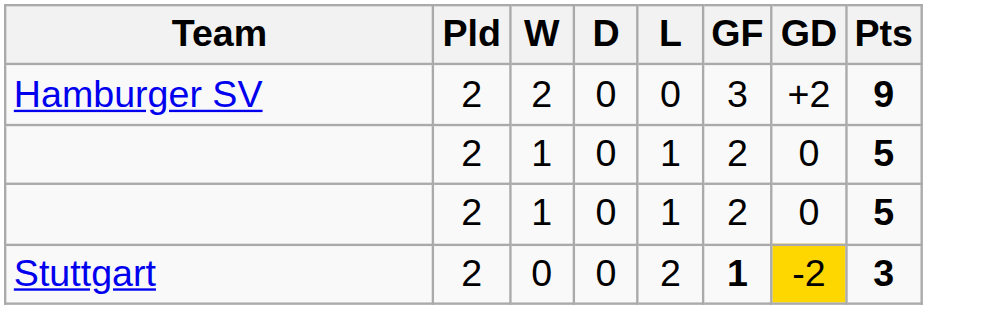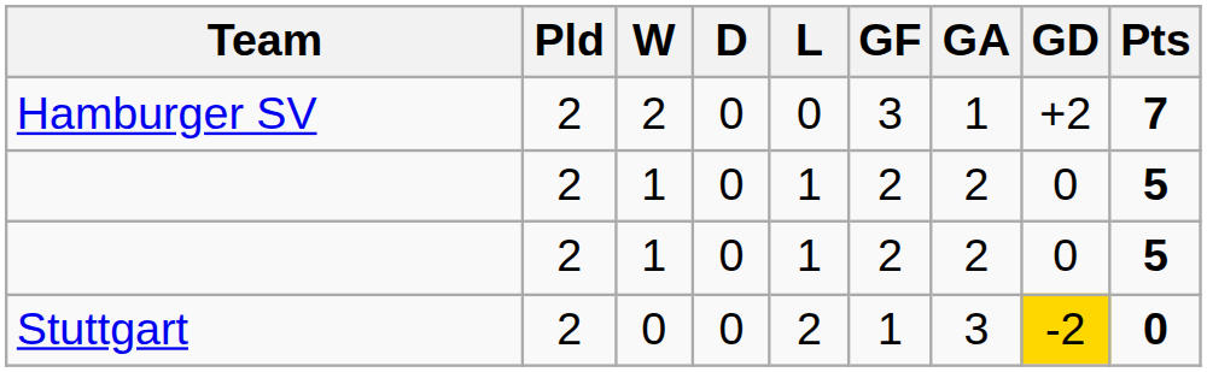 <table class="wikitable" style="text-align:center;">
 <tr>
 <th width=175>Team</th>
 <th width=20  abbr="Played">Pld</th>
 <th width=20  abbr="Won">W</th>
 <th width=20  abbr="Drawn">D</th>
 <th width=20  abbr="Lost">L</th>
 <th width=20  abbr="Goals for">GF</th>
+<th width=20  abbr="Goals against">GA</th>
 <th width=20  abbr="Goal difference">GD</th>
 <th width=20  abbr="Points">Pts</th>
 </tr>
 <tr>
 <td align=left> <a href='#'>Hamburger SV</a></td>
 <td>2</td>
 <td>2</td>
 <td>0</td>
 <td>0</td>
 <td>3</td>
+<td>1</td>
 <td>+2</td>
-<td><strong>9</strong></td>
+<td><strong>7</strong></td>
 </tr>
 <tr>
 <td align=left></td>
 <td>2</td>
 <td>1</td>
 <td>0</td>
 <td>1</td>
+<td>2</td>
 <td>2</td>
 <td>0</td>
 <td><strong>5</strong></td>
 </tr>
 <tr>
 <td align=left></td>
 <td>2</td>
 <td>1</td>
 <td>0</td>
 <td>1</td>
 <td>2</td>
+<td>2</td>
 <td>0</td>
 <td><strong>5</strong></td>
 </tr>
 <tr>
 <td align=left> <a href='#'>Stuttgart</a></td>
 <td>2</td>
 <td>0</td>
 <td>0</td>
 <td>2</td>
-<td><strong>1</strong></td>
+<td>1</td>
+<td>3</td>
 <td style="background: gold;">-2</td>
-<td><strong>3</strong></td>
+<td><strong>0</strong></td>
 </tr>
 </table>
